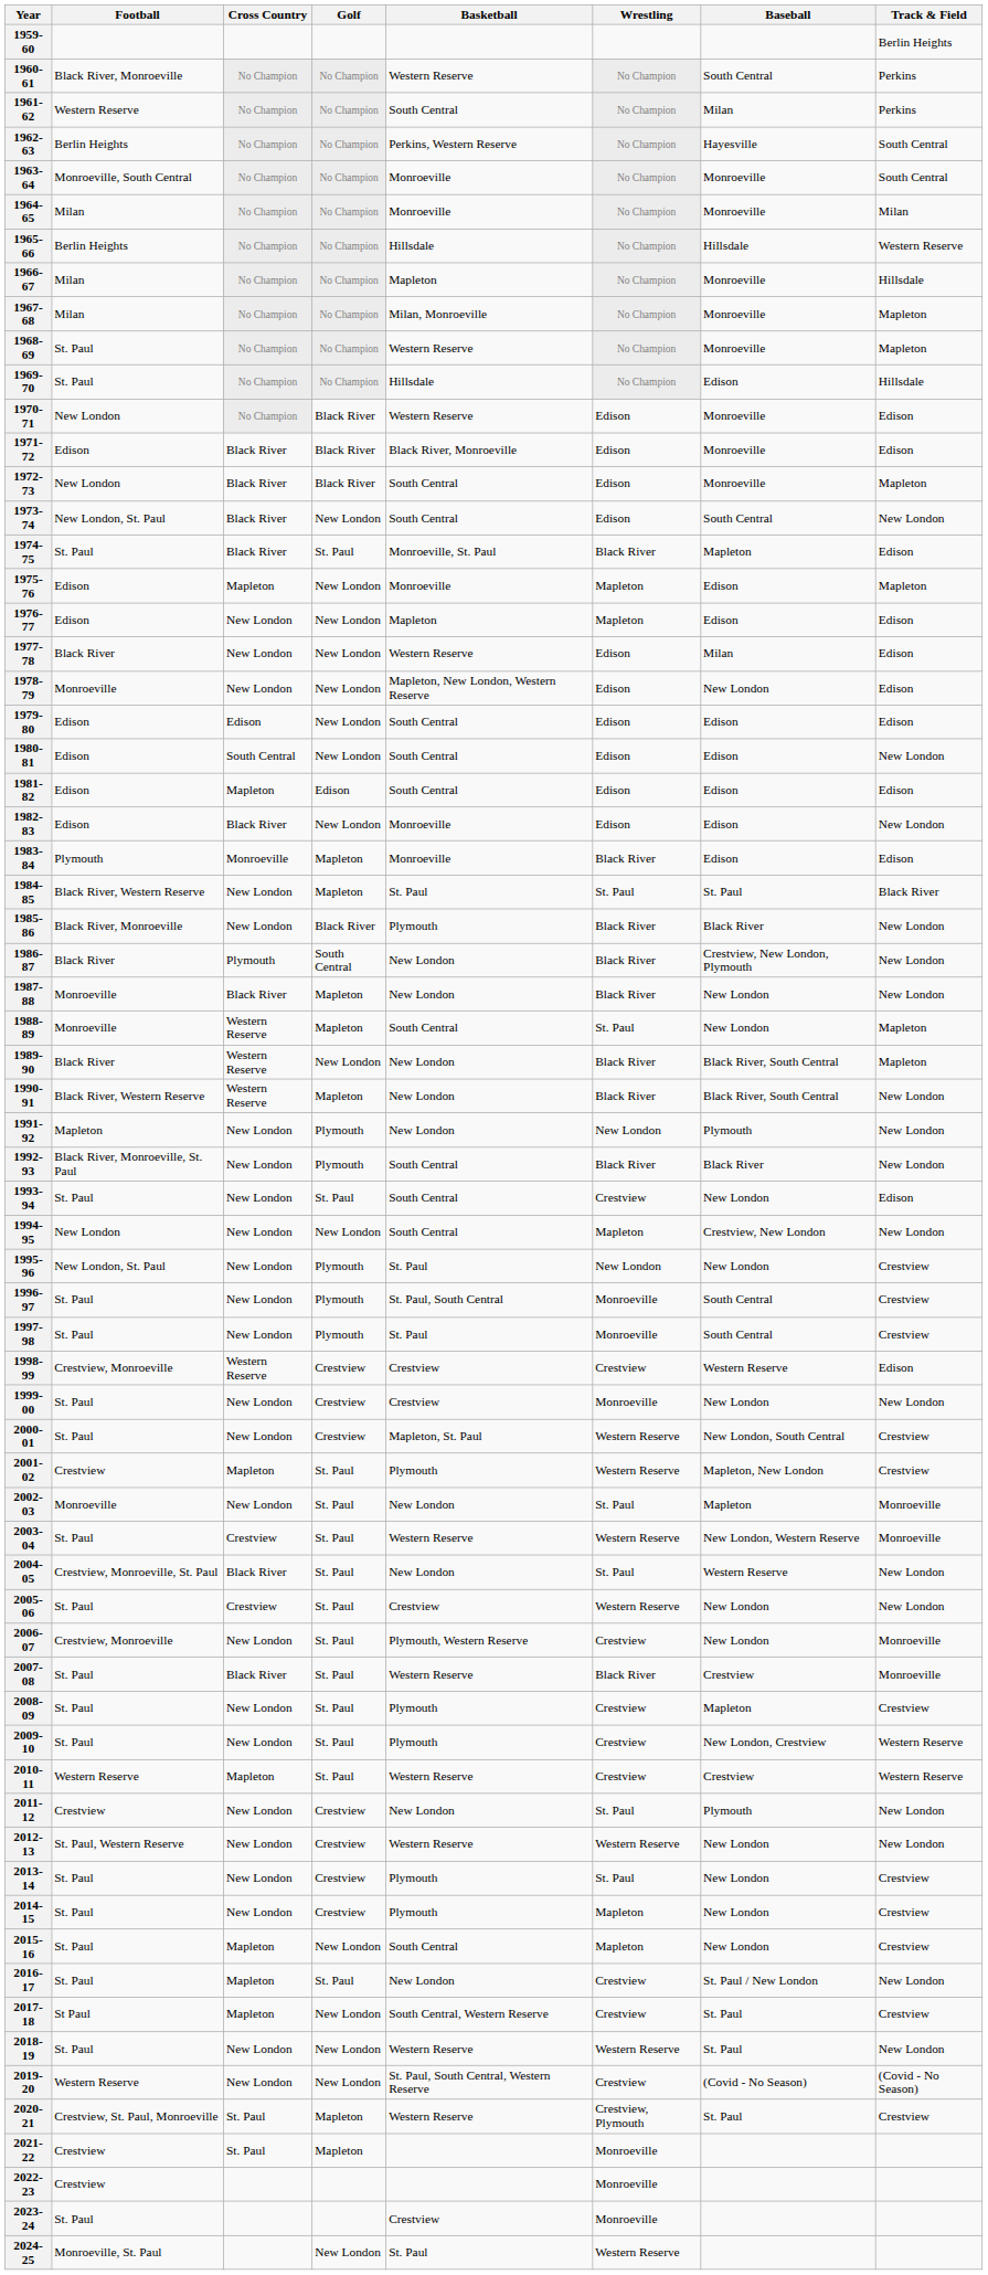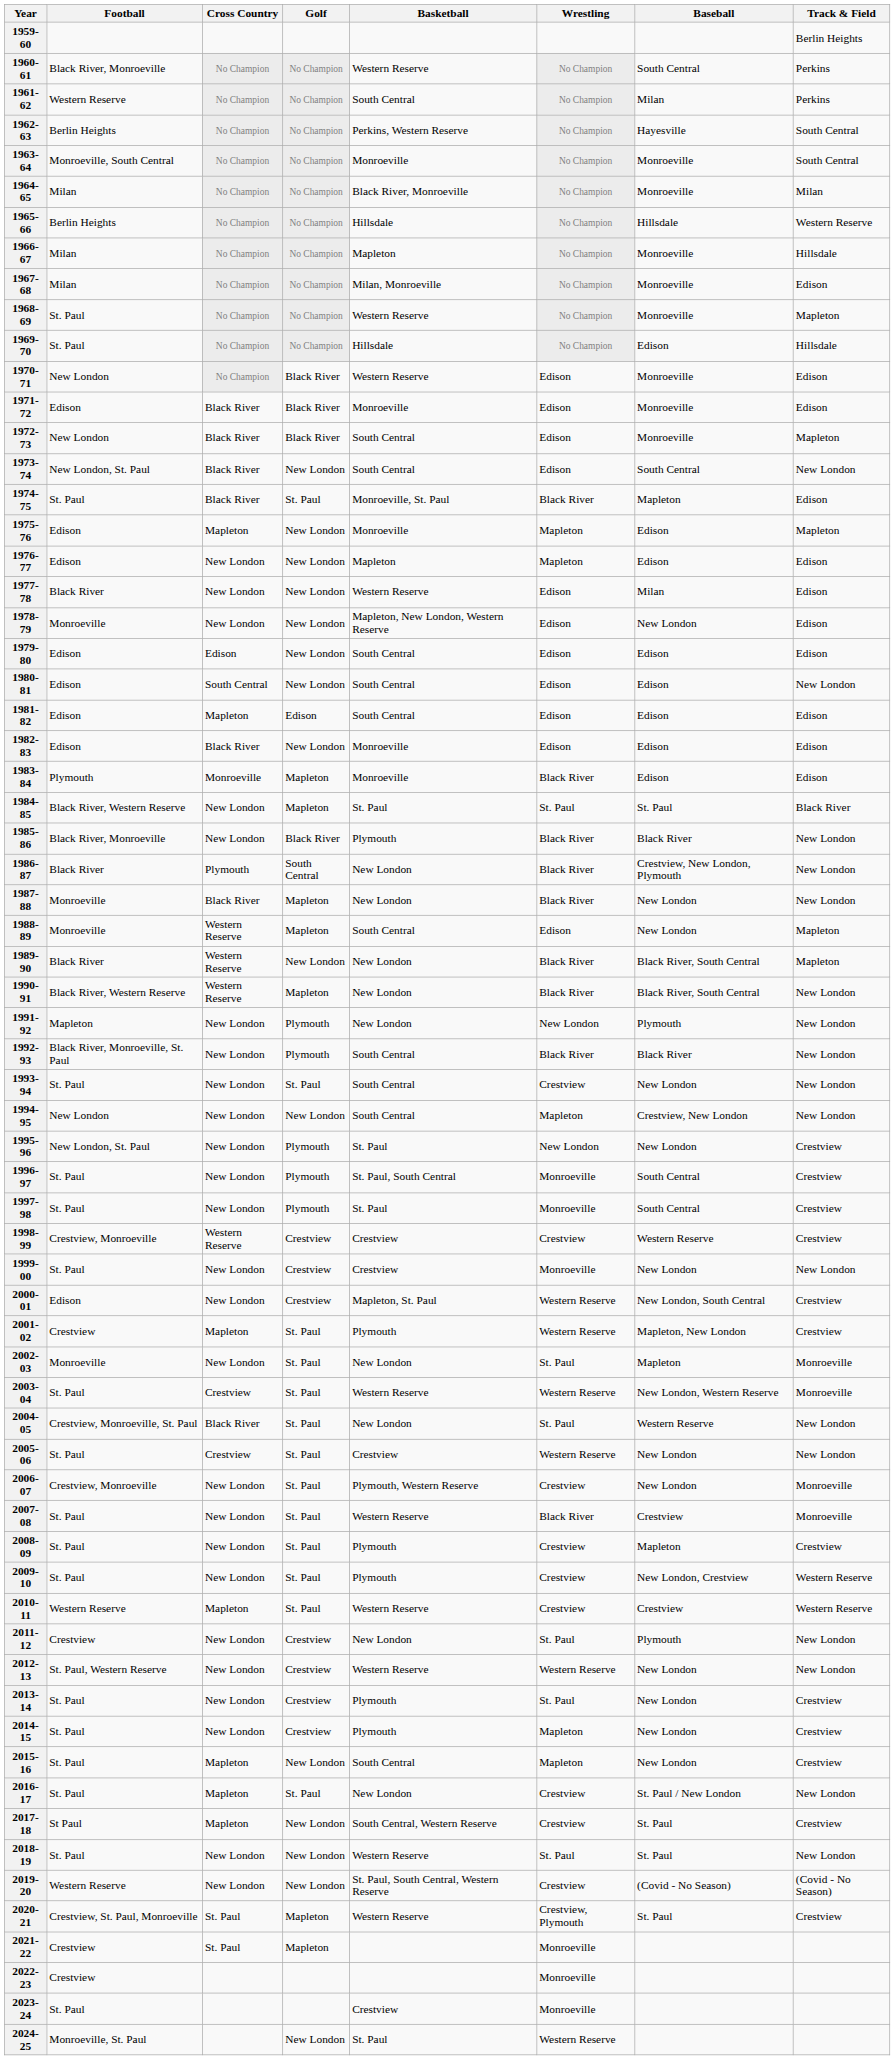 <table class="wikitable">
 <tr>
 <th>Year</th>
 <th>Football</th>
 <th>Cross Country</th>
 <th>Golf</th>
 <th>Basketball</th>
 <th>Wrestling</th>
 <th>Baseball</th>
 <th>Track & Field</th>
 </tr>
 <tr style="text-align:left;">
 <th>1959-60</th>
 <td></td>
 <td></td>
 <td></td>
 <td></td>
 <td></td>
 <td></td>
 <td>Berlin Heights</td>
 </tr>
 <tr style="text-align:left;">
 <th>1960-61</th>
 <td>Black River, Monroeville</td>
 <td style="background: #ececec; color: grey; text-align: center" class="table-na"><small>No Champion</small></td>
 <td style="background: #ececec; color: grey; text-align: center" class="table-na"><small>No Champion</small></td>
 <td>Western Reserve</td>
 <td style="background: #ececec; color: grey; text-align: center" class="table-na"><small>No Champion</small></td>
 <td>South Central</td>
 <td>Perkins</td>
 </tr>
 <tr style="text-align:left;">
 <th>1961-62</th>
 <td>Western Reserve</td>
 <td style="background: #ececec; color: grey; text-align: center" class="table-na"><small>No Champion</small></td>
 <td style="background: #ececec; color: grey; text-align: center" class="table-na"><small>No Champion</small></td>
 <td>South Central</td>
 <td style="background: #ececec; color: grey; text-align: center" class="table-na"><small>No Champion</small></td>
 <td>Milan</td>
 <td>Perkins</td>
 </tr>
 <tr style="text-align:left;">
 <th>1962-63</th>
 <td>Berlin Heights</td>
 <td style="background: #ececec; color: grey; text-align: center" class="table-na"><small>No Champion</small></td>
 <td style="background: #ececec; color: grey; text-align: center" class="table-na"><small>No Champion</small></td>
 <td>Perkins, Western Reserve</td>
 <td style="background: #ececec; color: grey; text-align: center" class="table-na"><small>No Champion</small></td>
 <td>Hayesville</td>
 <td>South Central</td>
 </tr>
 <tr style="text-align:left;">
 <th>1963-64</th>
 <td>Monroeville, South Central</td>
 <td style="background: #ececec; color: grey; text-align: center" class="table-na"><small>No Champion</small></td>
 <td style="background: #ececec; color: grey; text-align: center" class="table-na"><small>No Champion</small></td>
 <td>Monroeville</td>
 <td style="background: #ececec; color: grey; text-align: center" class="table-na"><small>No Champion</small></td>
 <td>Monroeville</td>
 <td>South Central</td>
 </tr>
 <tr style="text-align:left;">
 <th>1964-65</th>
 <td>Milan</td>
 <td style="background: #ececec; color: grey; text-align: center" class="table-na"><small>No Champion</small></td>
 <td style="background: #ececec; color: grey; text-align: center" class="table-na"><small>No Champion</small></td>
-<td>Monroeville</td>
+<td>Black River, Monroeville</td>
 <td style="background: #ececec; color: grey; text-align: center" class="table-na"><small>No Champion</small></td>
 <td>Monroeville</td>
 <td>Milan</td>
 </tr>
 <tr style="text-align:left;">
 <th>1965-66</th>
 <td>Berlin Heights</td>
 <td style="background: #ececec; color: grey; text-align: center" class="table-na"><small>No Champion</small></td>
 <td style="background: #ececec; color: grey; text-align: center" class="table-na"><small>No Champion</small></td>
 <td>Hillsdale</td>
 <td style="background: #ececec; color: grey; text-align: center" class="table-na"><small>No Champion</small></td>
 <td>Hillsdale</td>
 <td>Western Reserve</td>
 </tr>
 <tr style="text-align:left;">
 <th>1966-67</th>
 <td>Milan</td>
 <td style="background: #ececec; color: grey; text-align: center" class="table-na"><small>No Champion</small></td>
 <td style="background: #ececec; color: grey; text-align: center" class="table-na"><small>No Champion</small></td>
 <td>Mapleton</td>
 <td style="background: #ececec; color: grey; text-align: center" class="table-na"><small>No Champion</small></td>
 <td>Monroeville</td>
 <td>Hillsdale</td>
 </tr>
 <tr style="text-align:left;">
 <th>1967-68</th>
 <td>Milan</td>
 <td style="background: #ececec; color: grey; text-align: center" class="table-na"><small>No Champion</small></td>
 <td style="background: #ececec; color: grey; text-align: center" class="table-na"><small>No Champion</small></td>
 <td>Milan, Monroeville</td>
 <td style="background: #ececec; color: grey; text-align: center" class="table-na"><small>No Champion</small></td>
 <td>Monroeville</td>
-<td>Mapleton</td>
+<td>Edison</td>
 </tr>
 <tr style="text-align:left;">
 <th>1968-69</th>
 <td>St. Paul</td>
 <td style="background: #ececec; color: grey; text-align: center" class="table-na"><small>No Champion</small></td>
 <td style="background: #ececec; color: grey; text-align: center" class="table-na"><small>No Champion</small></td>
 <td>Western Reserve</td>
 <td style="background: #ececec; color: grey; text-align: center" class="table-na"><small>No Champion</small></td>
 <td>Monroeville</td>
 <td>Mapleton</td>
 </tr>
 <tr style="text-align:left;">
 <th>1969-70</th>
 <td>St. Paul</td>
 <td style="background: #ececec; color: grey; text-align: center" class="table-na"><small>No Champion</small></td>
 <td style="background: #ececec; color: grey; text-align: center" class="table-na"><small>No Champion</small></td>
 <td>Hillsdale</td>
 <td style="background: #ececec; color: grey; text-align: center" class="table-na"><small>No Champion</small></td>
 <td>Edison</td>
 <td>Hillsdale</td>
 </tr>
 <tr style="text-align:left;">
 <th>1970-71</th>
 <td>New London</td>
 <td style="background: #ececec; color: grey; text-align: center" class="table-na"><small>No Champion</small></td>
 <td>Black River</td>
 <td>Western Reserve</td>
 <td>Edison</td>
 <td>Monroeville</td>
 <td>Edison</td>
 </tr>
 <tr style="text-align:left;">
 <th>1971-72</th>
 <td>Edison</td>
 <td>Black River</td>
 <td>Black River</td>
-<td>Black River, Monroeville</td>
+<td>Monroeville</td>
 <td>Edison</td>
 <td>Monroeville</td>
 <td>Edison</td>
 </tr>
 <tr style="text-align:left;">
 <th>1972-73</th>
 <td>New London</td>
 <td>Black River</td>
 <td>Black River</td>
 <td>South Central</td>
 <td>Edison</td>
 <td>Monroeville</td>
 <td>Mapleton</td>
 </tr>
 <tr style="text-align:left;">
 <th>1973-74</th>
 <td>New London, St. Paul</td>
 <td>Black River</td>
 <td>New London</td>
 <td>South Central</td>
 <td>Edison</td>
 <td>South Central</td>
 <td>New London</td>
 </tr>
 <tr style="text-align:left;">
 <th>1974-75</th>
 <td>St. Paul</td>
 <td>Black River</td>
 <td>St. Paul</td>
 <td>Monroeville, St. Paul</td>
 <td>Black River</td>
 <td>Mapleton</td>
 <td>Edison</td>
 </tr>
 <tr style="text-align:left;">
 <th>1975-76</th>
 <td>Edison</td>
 <td>Mapleton</td>
 <td>New London</td>
 <td>Monroeville</td>
 <td>Mapleton</td>
 <td>Edison</td>
 <td>Mapleton</td>
 </tr>
 <tr style="text-align:left;">
 <th>1976-77</th>
 <td>Edison</td>
 <td>New London</td>
 <td>New London</td>
 <td>Mapleton</td>
 <td>Mapleton</td>
 <td>Edison</td>
 <td>Edison</td>
 </tr>
 <tr style="text-align:left;">
 <th>1977-78</th>
 <td>Black River</td>
 <td>New London</td>
 <td>New London</td>
 <td>Western Reserve</td>
 <td>Edison</td>
 <td>Milan</td>
 <td>Edison</td>
 </tr>
 <tr style="text-align:left;">
 <th>1978-79</th>
 <td>Monroeville</td>
 <td>New London</td>
 <td>New London</td>
 <td>Mapleton, New London, Western Reserve</td>
 <td>Edison</td>
 <td>New London</td>
 <td>Edison</td>
 </tr>
 <tr style="text-align:left;">
 <th>1979-80</th>
 <td>Edison</td>
 <td>Edison</td>
 <td>New London</td>
 <td>South Central</td>
 <td>Edison</td>
 <td>Edison</td>
 <td>Edison</td>
 </tr>
 <tr style="text-align:left;">
 <th>1980-81</th>
 <td>Edison</td>
 <td>South Central</td>
 <td>New London</td>
 <td>South Central</td>
 <td>Edison</td>
 <td>Edison</td>
 <td>New London</td>
 </tr>
 <tr style="text-align:left;">
 <th>1981-82</th>
 <td>Edison</td>
 <td>Mapleton</td>
 <td>Edison</td>
 <td>South Central</td>
 <td>Edison</td>
 <td>Edison</td>
 <td>Edison</td>
 </tr>
 <tr style="text-align:left;">
 <th>1982-83</th>
 <td>Edison</td>
 <td>Black River</td>
 <td>New London</td>
 <td>Monroeville</td>
 <td>Edison</td>
 <td>Edison</td>
-<td>New London</td>
+<td>Edison</td>
 </tr>
 <tr style="text-align:left;">
 <th>1983-84</th>
 <td>Plymouth</td>
 <td>Monroeville</td>
 <td>Mapleton</td>
 <td>Monroeville</td>
 <td>Black River</td>
 <td>Edison</td>
 <td>Edison</td>
 </tr>
 <tr style="text-align:left;">
 <th>1984-85</th>
 <td>Black River, Western Reserve</td>
 <td>New London</td>
 <td>Mapleton</td>
 <td>St. Paul</td>
 <td>St. Paul</td>
 <td>St. Paul</td>
 <td>Black River</td>
 </tr>
 <tr style="text-align:left;">
 <th>1985-86</th>
 <td>Black River, Monroeville</td>
 <td>New London</td>
 <td>Black River</td>
 <td>Plymouth</td>
 <td>Black River</td>
 <td>Black River</td>
 <td>New London</td>
 </tr>
 <tr style="text-align:left;">
 <th>1986-87</th>
 <td>Black River</td>
 <td>Plymouth</td>
 <td>South Central</td>
 <td>New London</td>
 <td>Black River</td>
 <td>Crestview, New London, Plymouth</td>
 <td>New London</td>
 </tr>
 <tr style="text-align:left;">
 <th>1987-88</th>
 <td>Monroeville</td>
 <td>Black River</td>
 <td>Mapleton</td>
 <td>New London</td>
 <td>Black River</td>
 <td>New London</td>
 <td>New London</td>
 </tr>
 <tr style="text-align:left;">
 <th>1988-89</th>
 <td>Monroeville</td>
 <td>Western Reserve</td>
 <td>Mapleton</td>
 <td>South Central</td>
-<td>St. Paul</td>
+<td>Edison</td>
 <td>New London</td>
 <td>Mapleton</td>
 </tr>
 <tr style="text-align:left;">
 <th>1989-90</th>
 <td>Black River</td>
 <td>Western Reserve</td>
 <td>New London</td>
 <td>New London</td>
 <td>Black River</td>
 <td>Black River, South Central</td>
 <td>Mapleton</td>
 </tr>
 <tr style="text-align:left;">
 <th>1990-91</th>
 <td>Black River, Western Reserve</td>
 <td>Western Reserve</td>
 <td>Mapleton</td>
 <td>New London</td>
 <td>Black River</td>
 <td>Black River, South Central</td>
 <td>New London</td>
 </tr>
 <tr style="text-align:left;">
 <th>1991-92</th>
 <td>Mapleton</td>
 <td>New London</td>
 <td>Plymouth</td>
 <td>New London</td>
 <td>New London</td>
 <td>Plymouth</td>
 <td>New London</td>
 </tr>
 <tr style="text-align:left;">
 <th>1992-93</th>
 <td>Black River, Monroeville, St. Paul</td>
 <td>New London</td>
 <td>Plymouth</td>
 <td>South Central</td>
 <td>Black River</td>
 <td>Black River</td>
 <td>New London</td>
 </tr>
 <tr style="text-align:left;">
 <th>1993-94</th>
 <td>St. Paul</td>
 <td>New London</td>
 <td>St. Paul</td>
 <td>South Central</td>
 <td>Crestview</td>
 <td>New London</td>
-<td>Edison</td>
+<td>New London</td>
 </tr>
 <tr style="text-align:left;">
 <th>1994-95</th>
 <td>New London</td>
 <td>New London</td>
 <td>New London</td>
 <td>South Central</td>
 <td>Mapleton</td>
 <td>Crestview, New London</td>
 <td>New London</td>
 </tr>
 <tr style="text-align:left;">
 <th>1995-96</th>
 <td>New London, St. Paul</td>
 <td>New London</td>
 <td>Plymouth</td>
 <td>St. Paul</td>
 <td>New London</td>
 <td>New London</td>
 <td>Crestview</td>
 </tr>
 <tr style="text-align:left;">
 <th>1996-97</th>
 <td>St. Paul</td>
 <td>New London</td>
 <td>Plymouth</td>
 <td>St. Paul, South Central</td>
 <td>Monroeville</td>
 <td>South Central</td>
 <td>Crestview</td>
 </tr>
 <tr style="text-align:left;">
 <th>1997-98</th>
 <td>St. Paul</td>
 <td>New London</td>
 <td>Plymouth</td>
 <td>St. Paul</td>
 <td>Monroeville</td>
 <td>South Central</td>
 <td>Crestview</td>
 </tr>
 <tr style="text-align:left;">
 <th>1998-99</th>
 <td>Crestview, Monroeville</td>
 <td>Western Reserve</td>
 <td>Crestview</td>
 <td>Crestview</td>
 <td>Crestview</td>
 <td>Western Reserve</td>
-<td>Edison</td>
+<td>Crestview</td>
 </tr>
 <tr style="text-align:left;">
 <th>1999-00</th>
 <td>St. Paul</td>
 <td>New London</td>
 <td>Crestview</td>
 <td>Crestview</td>
 <td>Monroeville</td>
 <td>New London</td>
 <td>New London</td>
 </tr>
 <tr style="text-align:left;">
 <th>2000-01</th>
-<td>St. Paul</td>
+<td>Edison</td>
 <td>New London</td>
 <td>Crestview</td>
 <td>Mapleton, St. Paul</td>
 <td>Western Reserve</td>
 <td>New London, South Central</td>
 <td>Crestview</td>
 </tr>
 <tr style="text-align:left;">
 <th>2001-02</th>
 <td>Crestview</td>
 <td>Mapleton</td>
 <td>St. Paul</td>
 <td>Plymouth</td>
 <td>Western Reserve</td>
 <td>Mapleton, New London</td>
 <td>Crestview</td>
 </tr>
 <tr style="text-align:left;">
 <th>2002-03</th>
 <td>Monroeville</td>
 <td>New London</td>
 <td>St. Paul</td>
 <td>New London</td>
 <td>St. Paul</td>
 <td>Mapleton</td>
 <td>Monroeville</td>
 </tr>
 <tr style="text-align:left;">
 <th>2003-04</th>
 <td>St. Paul</td>
 <td>Crestview</td>
 <td>St. Paul</td>
 <td>Western Reserve</td>
 <td>Western Reserve</td>
 <td>New London, Western Reserve</td>
 <td>Monroeville</td>
 </tr>
 <tr style="text-align:left;">
 <th>2004-05</th>
 <td>Crestview, Monroeville, St. Paul</td>
 <td>Black River</td>
 <td>St. Paul</td>
 <td>New London</td>
 <td>St. Paul</td>
 <td>Western Reserve</td>
 <td>New London</td>
 </tr>
 <tr style="text-align:left;">
 <th>2005-06</th>
 <td>St. Paul</td>
 <td>Crestview</td>
 <td>St. Paul</td>
 <td>Crestview</td>
 <td>Western Reserve</td>
 <td>New London</td>
 <td>New London</td>
 </tr>
 <tr style="text-align:left;">
 <th>2006-07</th>
 <td>Crestview, Monroeville</td>
 <td>New London</td>
 <td>St. Paul</td>
 <td>Plymouth, Western Reserve</td>
 <td>Crestview</td>
 <td>New London</td>
 <td>Monroeville</td>
 </tr>
 <tr style="text-align:left;">
 <th>2007-08</th>
 <td>St. Paul</td>
-<td>Black River</td>
+<td>New London</td>
 <td>St. Paul</td>
 <td>Western Reserve</td>
 <td>Black River</td>
 <td>Crestview</td>
 <td>Monroeville</td>
 </tr>
 <tr style="text-align:left;">
 <th>2008-09</th>
 <td>St. Paul</td>
 <td>New London</td>
 <td>St. Paul</td>
 <td>Plymouth</td>
 <td>Crestview</td>
 <td>Mapleton</td>
 <td>Crestview</td>
 </tr>
 <tr style="text-align:left;">
 <th>2009-10</th>
 <td>St. Paul</td>
 <td>New London</td>
 <td>St. Paul</td>
 <td>Plymouth</td>
 <td>Crestview</td>
 <td>New London, Crestview</td>
 <td>Western Reserve</td>
 </tr>
 <tr style="text-align:left;">
 <th>2010-11</th>
 <td>Western Reserve</td>
 <td>Mapleton</td>
 <td>St. Paul</td>
 <td>Western Reserve</td>
 <td>Crestview</td>
 <td>Crestview</td>
 <td>Western Reserve</td>
 </tr>
 <tr style="text-align:left;">
 <th>2011-12</th>
 <td>Crestview</td>
 <td>New London</td>
 <td>Crestview</td>
 <td>New London</td>
 <td>St. Paul</td>
 <td>Plymouth</td>
 <td>New London</td>
 </tr>
 <tr style="text-align:left;">
 <th>2012-13</th>
 <td>St. Paul, Western Reserve</td>
 <td>New London</td>
 <td>Crestview</td>
 <td>Western Reserve</td>
 <td>Western Reserve</td>
 <td>New London</td>
 <td>New London</td>
 </tr>
 <tr style="text-align:left;">
 <th>2013-14</th>
 <td>St. Paul</td>
 <td>New London</td>
 <td>Crestview</td>
 <td>Plymouth</td>
 <td>St. Paul</td>
 <td>New London</td>
 <td>Crestview</td>
 </tr>
 <tr style="text-align:left;">
 <th>2014-15</th>
 <td>St. Paul</td>
 <td>New London</td>
 <td>Crestview</td>
 <td>Plymouth</td>
 <td>Mapleton</td>
 <td>New London</td>
 <td>Crestview</td>
 </tr>
 <tr style="text-align:left;">
 <th>2015-16</th>
 <td>St. Paul</td>
 <td>Mapleton</td>
 <td>New London</td>
 <td>South Central</td>
 <td>Mapleton</td>
 <td>New London</td>
 <td>Crestview</td>
 </tr>
 <tr style="text-align:left;">
 <th>2016-17</th>
 <td>St. Paul</td>
 <td>Mapleton</td>
 <td>St. Paul</td>
 <td>New London</td>
 <td>Crestview</td>
 <td>St. Paul / New London</td>
 <td>New London</td>
 </tr>
 <tr style="text-align:left;">
 <th>2017-18</th>
 <td>St Paul</td>
 <td>Mapleton</td>
 <td>New London</td>
 <td>South Central, Western Reserve</td>
 <td>Crestview</td>
 <td>St. Paul</td>
 <td>Crestview</td>
 </tr>
 <tr style="text-align:left;">
 <th>2018-19</th>
 <td>St. Paul</td>
 <td>New London</td>
 <td>New London</td>
 <td>Western Reserve</td>
-<td>Western Reserve</td>
+<td>St. Paul</td>
 <td>St. Paul</td>
 <td>New London</td>
 </tr>
 <tr style="text-align:left;">
 <th>2019-20</th>
 <td>Western Reserve</td>
 <td>New London</td>
 <td>New London</td>
 <td>St. Paul, South Central, Western Reserve</td>
 <td>Crestview</td>
 <td>(Covid - No Season)</td>
 <td>(Covid - No Season)</td>
 </tr>
 <tr>
 <th>2020-21</th>
 <td>Crestview, St. Paul, Monroeville</td>
 <td>St. Paul</td>
 <td>Mapleton</td>
 <td>Western Reserve</td>
 <td>Crestview, Plymouth</td>
 <td>St. Paul</td>
 <td>Crestview</td>
 </tr>
 <tr>
 <th>2021-22</th>
 <td>Crestview</td>
 <td>St. Paul</td>
 <td>Mapleton</td>
 <td></td>
 <td>Monroeville</td>
 <td></td>
 <td></td>
 </tr>
 <tr>
 <th>2022-23</th>
 <td>Crestview</td>
 <td></td>
 <td></td>
 <td></td>
 <td>Monroeville</td>
 <td></td>
 <td></td>
 </tr>
 <tr>
 <th>2023-24</th>
 <td>St. Paul</td>
 <td></td>
 <td></td>
 <td>Crestview</td>
 <td>Monroeville</td>
 <td></td>
 <td></td>
 </tr>
 <tr>
 <th>2024-25</th>
 <td>Monroeville, St. Paul</td>
 <td></td>
 <td>New London</td>
 <td>St. Paul</td>
 <td>Western Reserve</td>
 <td></td>
 <td></td>
 </tr>
 </table>
